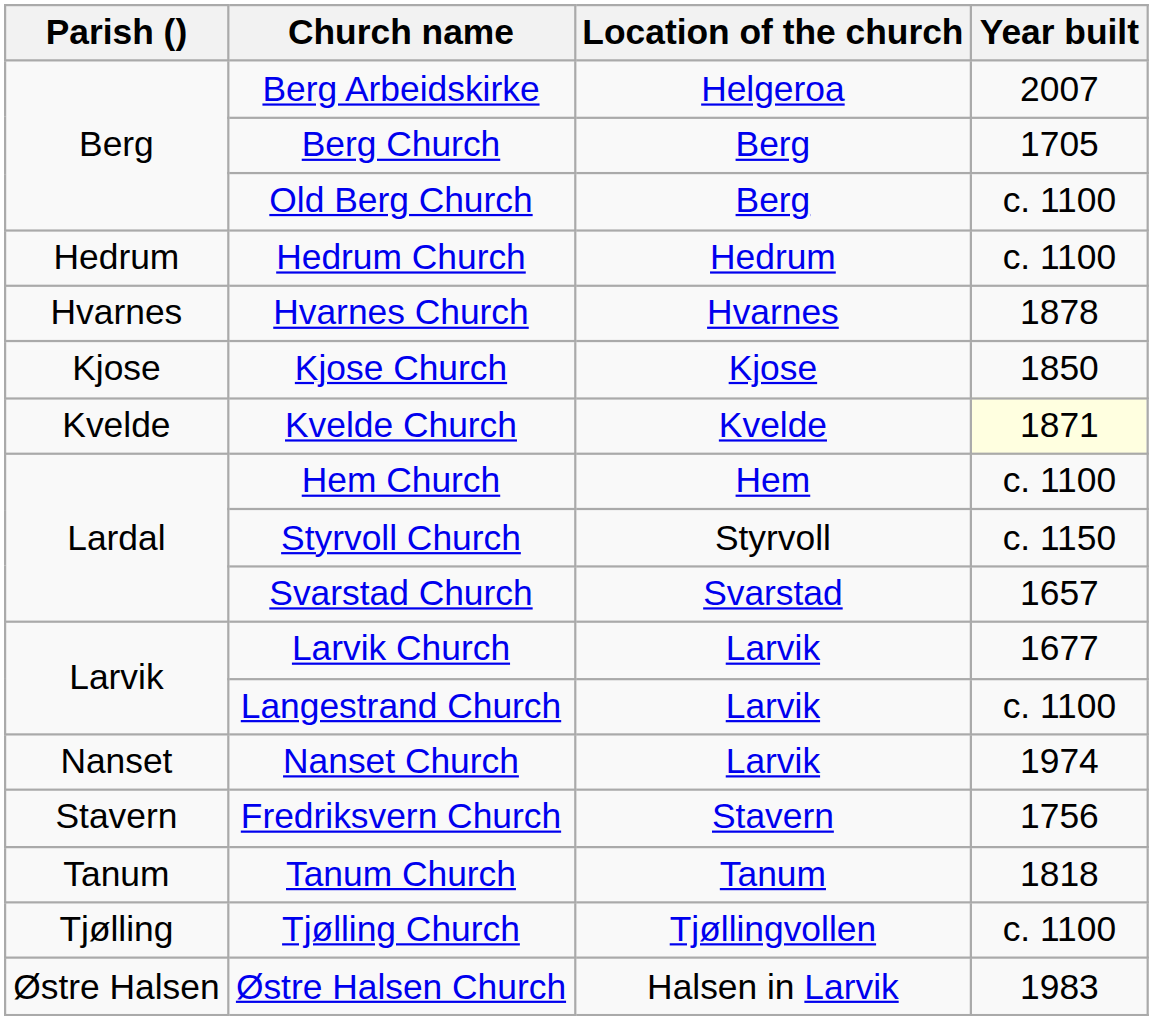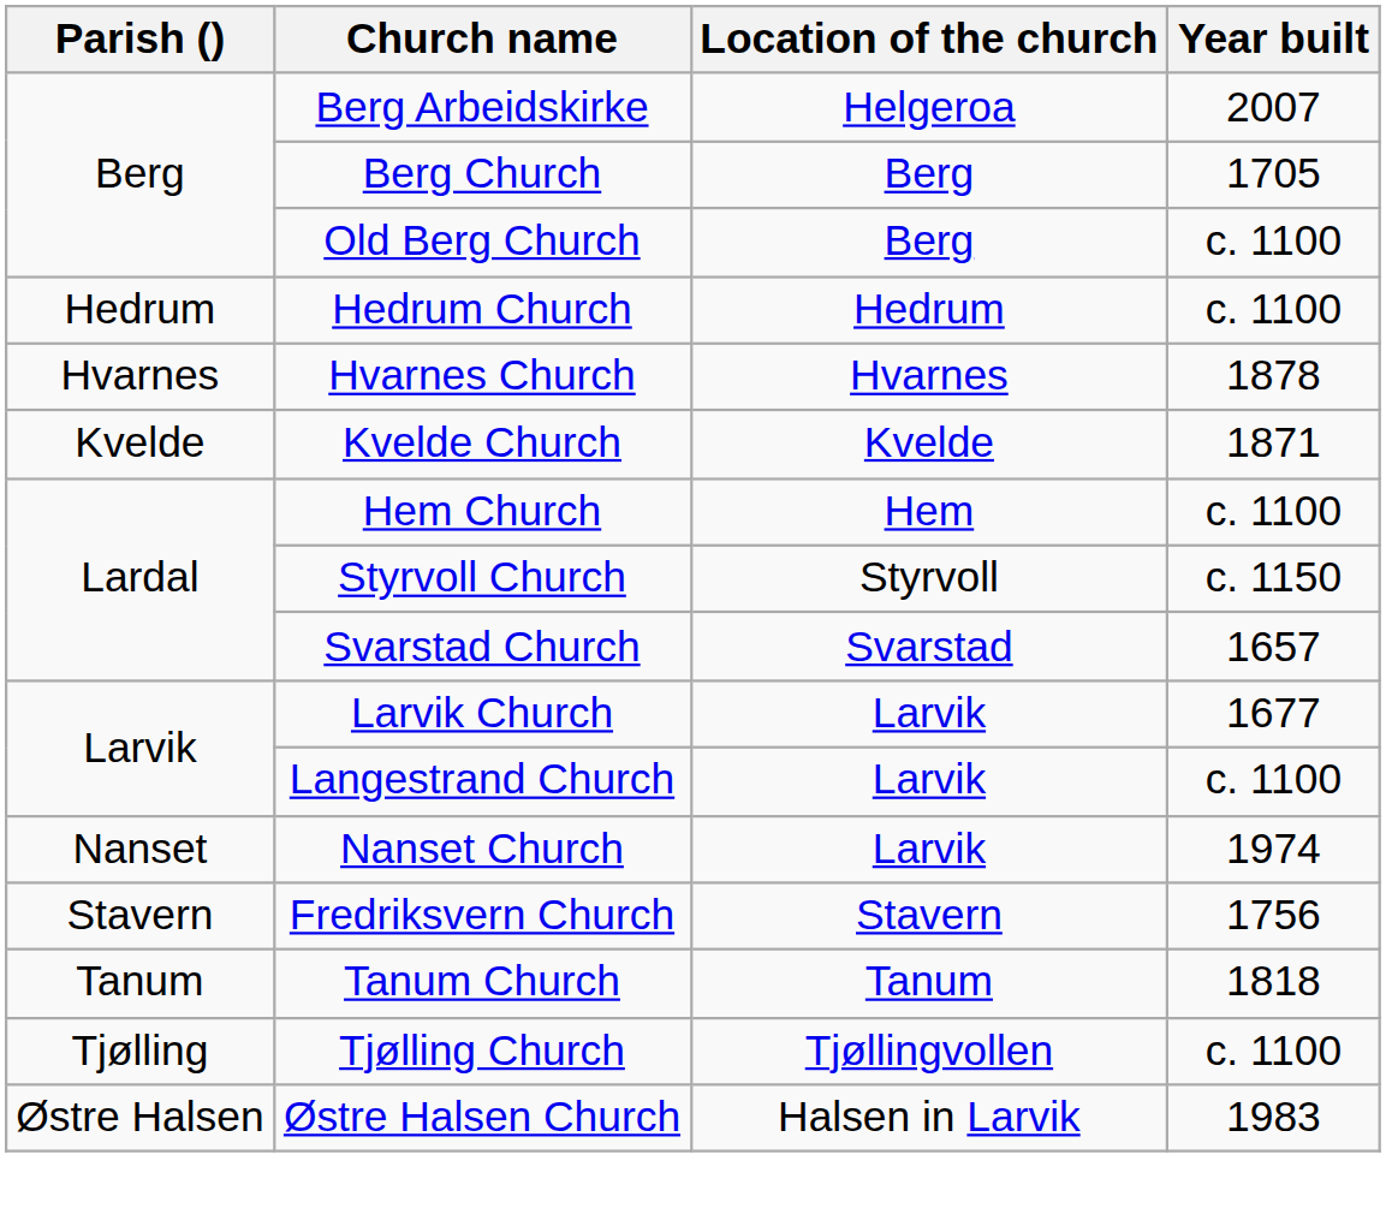 <table class="wikitable" style="text-align:center">
 <tr>
 <th>Parish ()</th>
 <th>Church name</th>
 <th>Location of the church</th>
 <th>Year built</th>
 </tr>
 <tr>
 <td rowspan="3">Berg</td>
 <td><a href='#'>Berg Arbeidskirke</a></td>
 <td><a href='#'>Helgeroa</a></td>
 <td>2007</td>
 </tr>
 <tr>
 <td><a href='#'>Berg Church</a></td>
 <td><a href='#'>Berg</a></td>
 <td>1705</td>
 </tr>
 <tr>
 <td><a href='#'>Old Berg Church</a></td>
 <td><a href='#'>Berg</a></td>
 <td>c. 1100</td>
 </tr>
 <tr>
 <td rowspan="1">Hedrum</td>
 <td><a href='#'>Hedrum Church</a></td>
 <td><a href='#'>Hedrum</a></td>
 <td>c. 1100</td>
 </tr>
 <tr>
 <td rowspan="1">Hvarnes</td>
 <td><a href='#'>Hvarnes Church</a></td>
 <td><a href='#'>Hvarnes</a></td>
 <td>1878</td>
 </tr>
 <tr>
-<td rowspan="1">Kjose</td>
-<td><a href='#'>Kjose Church</a></td>
-<td><a href='#'>Kjose</a></td>
-<td>1850</td>
-</tr>
-<tr>
 <td rowspan="1">Kvelde</td>
 <td><a href='#'>Kvelde Church</a></td>
 <td><a href='#'>Kvelde</a></td>
-<td style="background: lightyellow;">1871</td>
+<td>1871</td>
 </tr>
 <tr>
 <td rowspan="3">Lardal</td>
 <td><a href='#'>Hem Church</a></td>
 <td><a href='#'>Hem</a></td>
 <td>c. 1100</td>
 </tr>
 <tr>
 <td><a href='#'>Styrvoll Church</a></td>
 <td>Styrvoll</td>
 <td>c. 1150</td>
 </tr>
 <tr>
 <td><a href='#'>Svarstad Church</a></td>
 <td><a href='#'>Svarstad</a></td>
 <td>1657</td>
 </tr>
 <tr>
 <td rowspan="2">Larvik</td>
 <td><a href='#'>Larvik Church</a></td>
 <td><a href='#'>Larvik</a></td>
 <td>1677</td>
 </tr>
 <tr>
 <td><a href='#'>Langestrand Church</a></td>
 <td><a href='#'>Larvik</a></td>
 <td>c. 1100</td>
 </tr>
 <tr>
 <td rowspan="1">Nanset</td>
 <td><a href='#'>Nanset Church</a></td>
 <td><a href='#'>Larvik</a></td>
 <td>1974</td>
 </tr>
 <tr>
 <td rowspan="1">Stavern</td>
 <td><a href='#'>Fredriksvern Church</a></td>
 <td><a href='#'>Stavern</a></td>
 <td>1756</td>
 </tr>
 <tr>
 <td rowspan="1">Tanum</td>
 <td><a href='#'>Tanum Church</a></td>
 <td><a href='#'>Tanum</a></td>
 <td>1818</td>
 </tr>
 <tr>
 <td rowspan="1">Tjølling</td>
 <td><a href='#'>Tjølling Church</a></td>
 <td><a href='#'>Tjøllingvollen</a></td>
 <td>c. 1100</td>
 </tr>
 <tr>
 <td rowspan="1">Østre Halsen</td>
 <td><a href='#'>Østre Halsen Church</a></td>
 <td>Halsen in <a href='#'>Larvik</a></td>
 <td>1983</td>
 </tr>
 </table>
